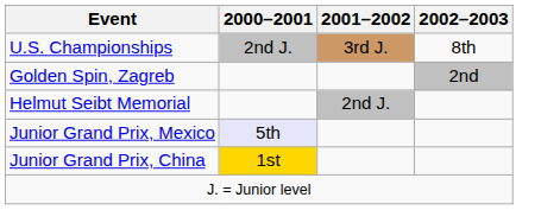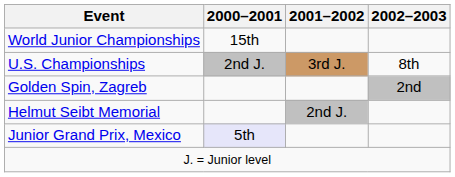 <table class="wikitable" style="text-align:center">
 <tr>
 <th>Event</th>
 <th>2000–2001</th>
 <th>2001–2002</th>
 <th>2002–2003</th>
+</tr>
+<tr>
+<td align=left><a href='#'>World Junior Championships</a></td>
+<td>15th</td>
+<td></td>
+<td></td>
 </tr>
 <tr>
 <td align=left><a href='#'>U.S. Championships</a></td>
 <td bgcolor=silver>2nd J.</td>
 <td bgcolor=cc9966>3rd J.</td>
 <td>8th</td>
 </tr>
 <tr>
 <td align=left><a href='#'>Golden Spin, Zagreb</a></td>
 <td></td>
 <td></td>
 <td bgcolor=silver>2nd</td>
 </tr>
 <tr>
 <td align=left><a href='#'>Helmut Seibt Memorial</a></td>
 <td></td>
 <td bgcolor=silver>2nd J.</td>
 <td></td>
 </tr>
 <tr>
 <td align=left><a href='#'>Junior Grand Prix, Mexico</a></td>
 <td style="background: lavender;">5th</td>
 <td></td>
 <td></td>
 </tr>
 <tr>
-<td align=left><a href='#'>Junior Grand Prix, China</a></td>
-<td bgcolor=gold>1st</td>
-<td></td>
-<td></td>
-</tr>
-<tr>
 <td colspan=4 align=center><small> J. = Junior level </small></td>
 </tr>
 </table>
